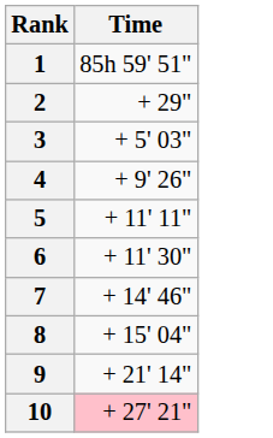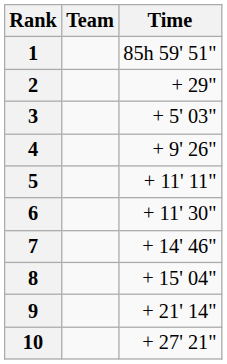 <table class="wikitable">
 <tr>
 <th scope="col">Rank</th>
+<th scope="col">Team</th>
 <th scope="col">Time</th>
 </tr>
 <tr>
 <th scope="row">1</th>
+<td> </td>
 <td align="right">85h 59' 51"</td>
 </tr>
 <tr>
 <th scope="row">2</th>
+<td> </td>
 <td align="right">+ 29"</td>
 </tr>
 <tr>
 <th scope="row">3</th>
+<td> </td>
 <td align="right">+ 5' 03"</td>
 </tr>
 <tr>
 <th scope="row">4</th>
+<td> </td>
 <td align="right">+ 9' 26"</td>
 </tr>
 <tr>
 <th scope="row">5</th>
+<td> </td>
 <td align="right">+ 11' 11"</td>
 </tr>
 <tr>
 <th scope="row">6</th>
+<td> </td>
 <td align="right">+ 11' 30"</td>
 </tr>
 <tr>
 <th scope="row">7</th>
+<td> </td>
 <td align="right">+ 14' 46"</td>
 </tr>
 <tr>
 <th scope="row">8</th>
+<td> </td>
 <td align="right">+ 15' 04"</td>
 </tr>
 <tr>
 <th scope="row">9</th>
+<td> </td>
 <td align="right">+ 21' 14"</td>
 </tr>
 <tr>
 <th scope="row">10</th>
-<td align="right" style="background: pink;">+ 27' 21"</td>
+<td> </td>
+<td align="right">+ 27' 21"</td>
 </tr>
 </table>
